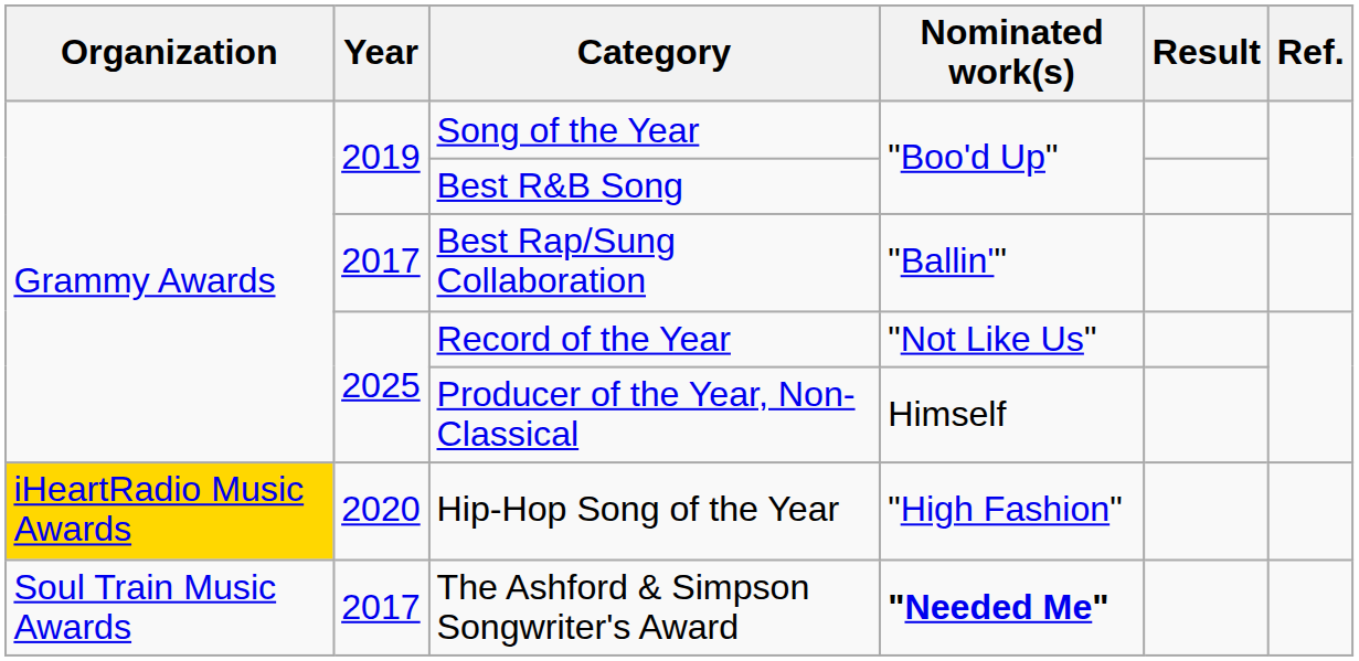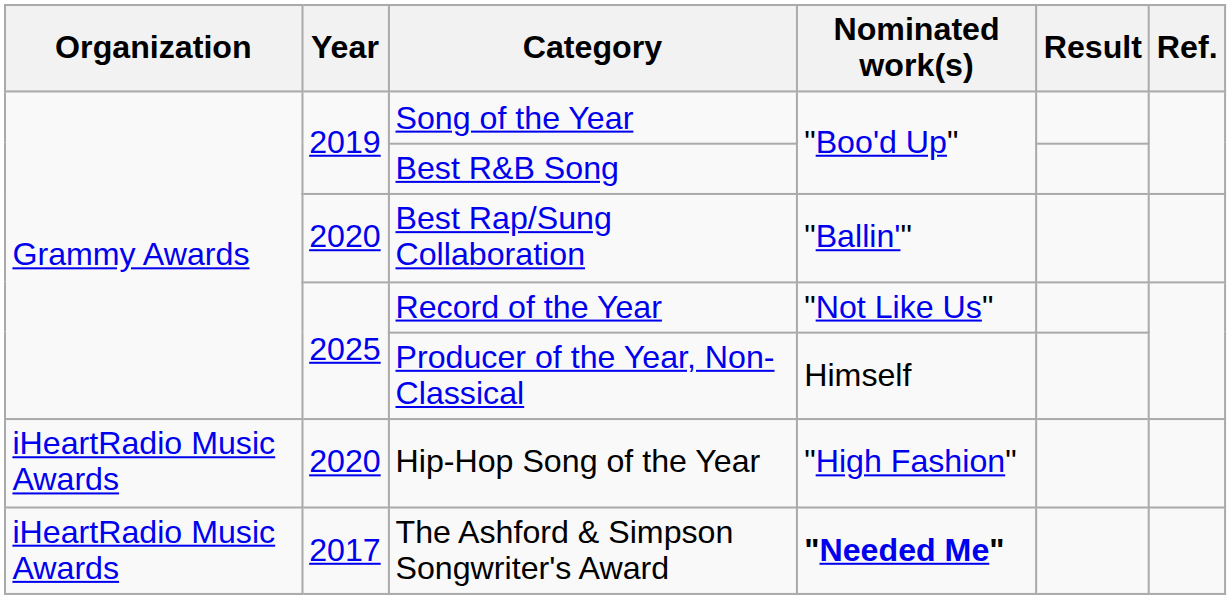 <table class="wikitable">
 <tr>
 <th>Organization</th>
 <th>Year</th>
 <th>Category</th>
 <th>Nominated work(s)</th>
 <th>Result</th>
 <th>Ref.</th>
 </tr>
 <tr>
 <td rowspan="5"><a href='#'>Grammy Awards</a></td>
 <td rowspan="2"><a href='#'>2019</a></td>
 <td><a href='#'>Song of the Year</a></td>
 <td rowspan="2">"<a href='#'>Boo'd Up</a>"</td>
 <td></td>
 <td rowspan="2"></td>
 </tr>
 <tr>
 <td><a href='#'>Best R&B Song</a></td>
 <td></td>
 </tr>
 <tr>
-<td><a href='#'>2017</a></td>
+<td><a href='#'>2020</a></td>
 <td><a href='#'>Best Rap/Sung Collaboration</a></td>
 <td>"<a href='#'>Ballin'</a>"</td>
 <td></td>
 <td></td>
 </tr>
 <tr>
 <td rowspan="2"><a href='#'>2025</a></td>
 <td><a href='#'>Record of the Year</a></td>
 <td>"<a href='#'>Not Like Us</a>"</td>
 <td></td>
 <td rowspan="2"></td>
 </tr>
 <tr>
 <td><a href='#'>Producer of the Year, Non-Classical</a></td>
 <td>Himself</td>
 <td></td>
 </tr>
 <tr>
-<td style="background: gold;"><a href='#'>iHeartRadio Music Awards</a></td>
+<td><a href='#'>iHeartRadio Music Awards</a></td>
 <td><a href='#'>2020</a></td>
 <td>Hip-Hop Song of the Year</td>
 <td>"<a href='#'>High Fashion</a>"</td>
 <td></td>
 <td></td>
 </tr>
 <tr>
-<td><a href='#'>Soul Train Music Awards</a></td>
+<td><a href='#'>iHeartRadio Music Awards</a></td>
 <td><a href='#'>2017</a></td>
 <td>The Ashford & Simpson Songwriter's Award</td>
 <td><strong>"<a href='#'>Needed Me</a>"</strong></td>
 <td></td>
 <td></td>
 </tr>
 </table>
